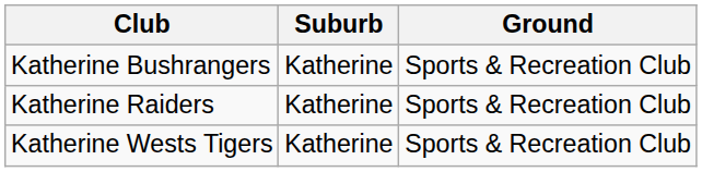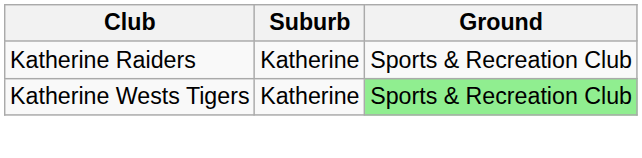 <table class="wikitable">
 <tr>
 <th>Club</th>
 <th>Suburb</th>
 <th>Ground</th>
-</tr>
-<tr>
-<td>Katherine Bushrangers</td>
-<td>Katherine</td>
-<td>Sports & Recreation Club</td>
 </tr>
 <tr>
 <td>Katherine Raiders</td>
 <td>Katherine</td>
 <td>Sports & Recreation Club</td>
 </tr>
 <tr>
 <td>Katherine Wests Tigers</td>
 <td>Katherine</td>
-<td>Sports & Recreation Club</td>
+<td style="background: lightgreen;">Sports & Recreation Club</td>
 </tr>
 </table>
